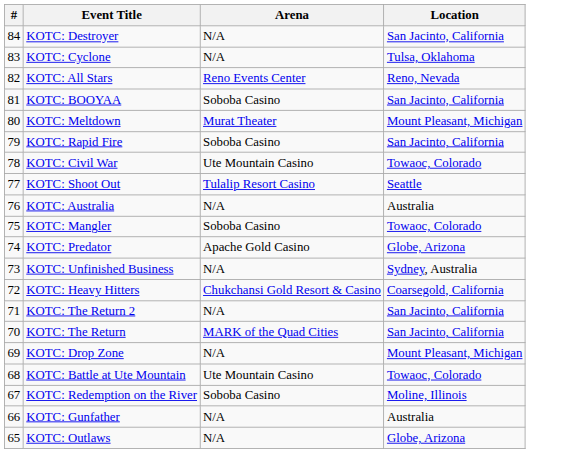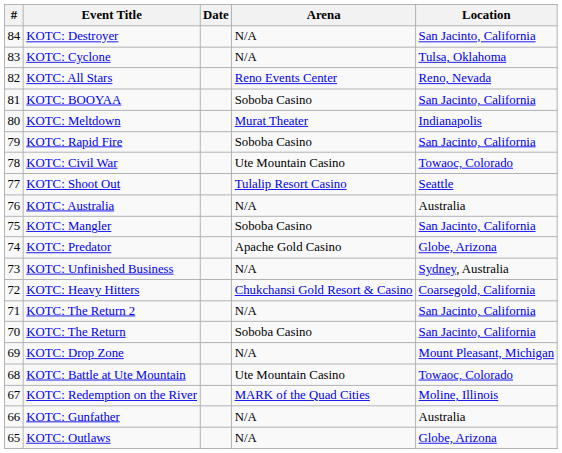 <table class="sortable wikitable succession-box" style="font-size:90%;">
 <tr>
 <th scope="col">#</th>
 <th scope="col">Event Title</th>
+<th scope="col">Date</th>
 <th scope="col">Arena</th>
 <th scope="col">Location</th>
 </tr>
 <tr>
 <td align=center>84</td>
 <td><a href='#'>KOTC: Destroyer</a></td>
+<td></td>
 <td>N/A</td>
 <td><a href='#'>San Jacinto, California</a></td>
 </tr>
 <tr>
 <td align=center>83</td>
 <td><a href='#'>KOTC: Cyclone</a></td>
+<td></td>
 <td>N/A</td>
 <td><a href='#'>Tulsa, Oklahoma</a></td>
 </tr>
 <tr>
 <td align=center>82</td>
 <td><a href='#'>KOTC: All Stars</a></td>
+<td></td>
 <td><a href='#'>Reno Events Center</a></td>
 <td><a href='#'>Reno, Nevada</a></td>
 </tr>
 <tr>
 <td align=center>81</td>
 <td><a href='#'>KOTC: BOOYAA</a></td>
+<td></td>
 <td>Soboba Casino</td>
 <td><a href='#'>San Jacinto, California</a></td>
 </tr>
 <tr>
 <td align=center>80</td>
 <td><a href='#'>KOTC: Meltdown</a></td>
+<td></td>
 <td><a href='#'>Murat Theater</a></td>
-<td><a href='#'>Mount Pleasant, Michigan</a></td>
+<td><a href='#'>Indianapolis</a></td>
 </tr>
 <tr>
 <td align=center>79</td>
 <td><a href='#'>KOTC: Rapid Fire</a></td>
+<td></td>
 <td>Soboba Casino</td>
 <td><a href='#'>San Jacinto, California</a></td>
 </tr>
 <tr>
 <td align=center>78</td>
 <td><a href='#'>KOTC: Civil War</a></td>
+<td></td>
 <td>Ute Mountain Casino</td>
 <td><a href='#'>Towaoc, Colorado</a></td>
 </tr>
 <tr>
 <td align=center>77</td>
 <td><a href='#'>KOTC: Shoot Out</a></td>
+<td></td>
 <td><a href='#'>Tulalip Resort Casino</a></td>
 <td><a href='#'>Seattle</a></td>
 </tr>
 <tr>
 <td align=center>76</td>
 <td><a href='#'>KOTC: Australia</a></td>
+<td></td>
 <td>N/A</td>
 <td>Australia</td>
 </tr>
 <tr>
 <td align=center>75</td>
 <td><a href='#'>KOTC: Mangler</a></td>
+<td></td>
 <td>Soboba Casino</td>
-<td><a href='#'>Towaoc, Colorado</a></td>
+<td><a href='#'>San Jacinto, California</a></td>
 </tr>
 <tr>
 <td align=center>74</td>
 <td><a href='#'>KOTC: Predator</a></td>
+<td></td>
 <td>Apache Gold Casino</td>
 <td><a href='#'>Globe, Arizona</a></td>
 </tr>
 <tr>
 <td align=center>73</td>
 <td><a href='#'>KOTC: Unfinished Business</a></td>
+<td></td>
 <td>N/A</td>
 <td><a href='#'>Sydney</a>, Australia</td>
 </tr>
 <tr>
 <td align=center>72</td>
 <td><a href='#'>KOTC: Heavy Hitters</a></td>
+<td></td>
 <td><a href='#'>Chukchansi Gold Resort & Casino</a></td>
 <td><a href='#'>Coarsegold, California</a></td>
 </tr>
 <tr>
 <td align=center>71</td>
 <td><a href='#'>KOTC: The Return 2</a></td>
+<td></td>
 <td>N/A</td>
 <td><a href='#'>San Jacinto, California</a></td>
 </tr>
 <tr>
 <td align=center>70</td>
 <td><a href='#'>KOTC: The Return</a></td>
-<td><a href='#'>MARK of the Quad Cities</a></td>
+<td></td>
+<td>Soboba Casino</td>
 <td><a href='#'>San Jacinto, California</a></td>
 </tr>
 <tr>
 <td align=center>69</td>
 <td><a href='#'>KOTC: Drop Zone</a></td>
+<td></td>
 <td>N/A</td>
 <td><a href='#'>Mount Pleasant, Michigan</a></td>
 </tr>
 <tr>
 <td align=center>68</td>
 <td><a href='#'>KOTC: Battle at Ute Mountain</a></td>
+<td></td>
 <td>Ute Mountain Casino</td>
 <td><a href='#'>Towaoc, Colorado</a></td>
 </tr>
 <tr>
 <td align=center>67</td>
 <td><a href='#'>KOTC: Redemption on the River</a></td>
-<td>Soboba Casino</td>
+<td></td>
+<td><a href='#'>MARK of the Quad Cities</a></td>
 <td><a href='#'>Moline, Illinois</a></td>
 </tr>
 <tr>
 <td align=center>66</td>
 <td><a href='#'>KOTC: Gunfather</a></td>
+<td></td>
 <td>N/A</td>
 <td>Australia</td>
 </tr>
 <tr>
 <td align=center>65</td>
 <td><a href='#'>KOTC: Outlaws</a></td>
+<td></td>
 <td>N/A</td>
 <td><a href='#'>Globe, Arizona</a></td>
 </tr>
 </table>
